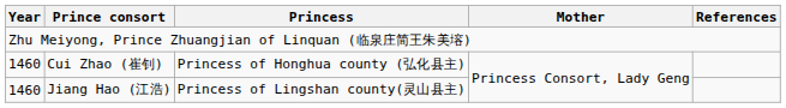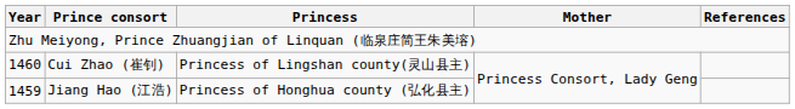 <table class="wikitable">
 <tr>
 <th>Year</th>
 <th>Prince consort</th>
 <th>Princess</th>
 <th>Mother</th>
 <th>References</th>
 </tr>
 <tr>
 <td colspan="5">Zhu Meiyong, Prince Zhuangjian of Linquan (临泉庄简王朱美塎)</td>
 </tr>
 <tr>
 <td>1460</td>
 <td>Cui Zhao (崔钊)</td>
-<td>Princess of Honghua county (弘化县主)</td>
+<td>Princess of Lingshan county(灵山县主)</td>
 <td rowspan="2">Princess Consort, Lady Geng</td>
 <td></td>
 </tr>
 <tr>
-<td>1460</td>
+<td>1459</td>
 <td>Jiang Hao (江浩)</td>
-<td>Princess of Lingshan county(灵山县主)</td>
+<td>Princess of Honghua county (弘化县主)</td>
 <td></td>
 </tr>
 </table>
